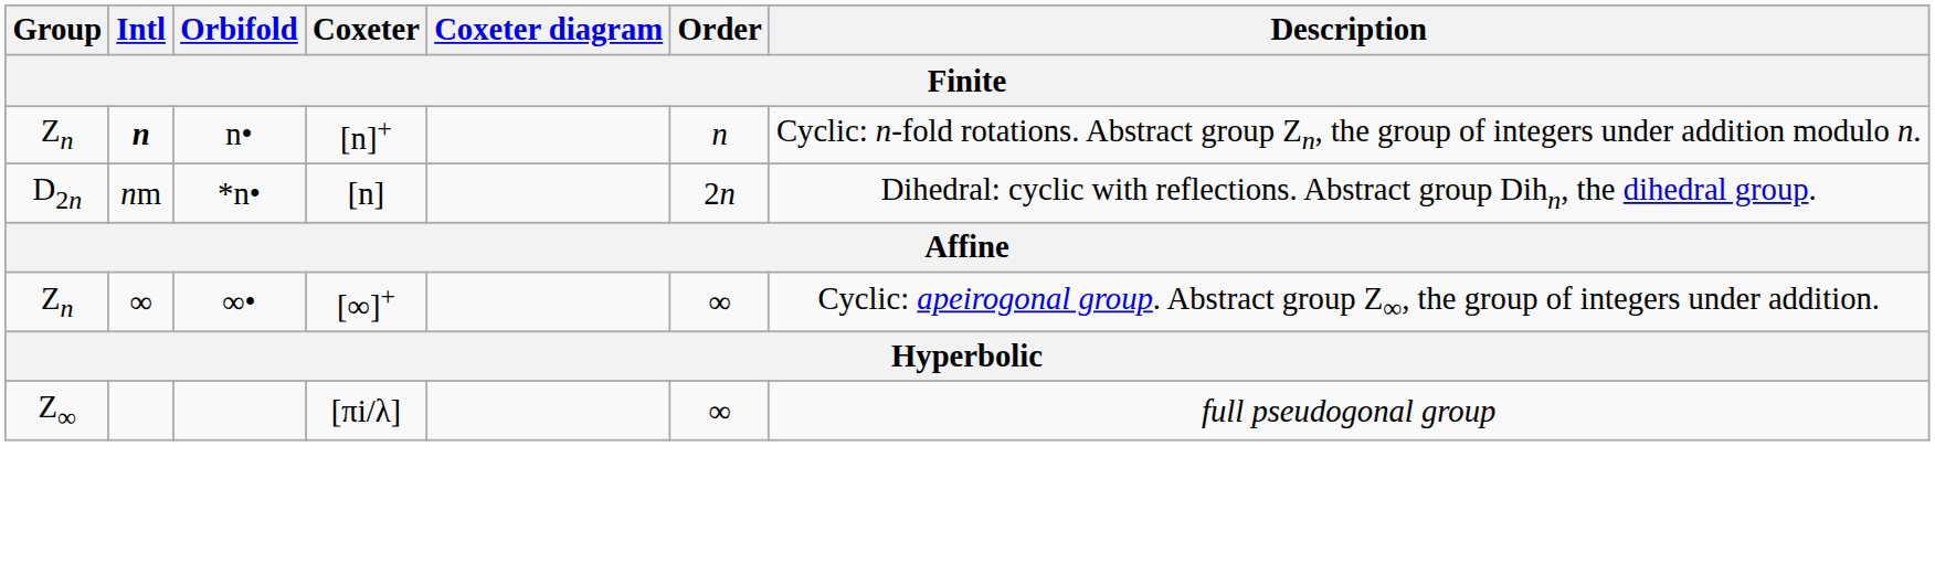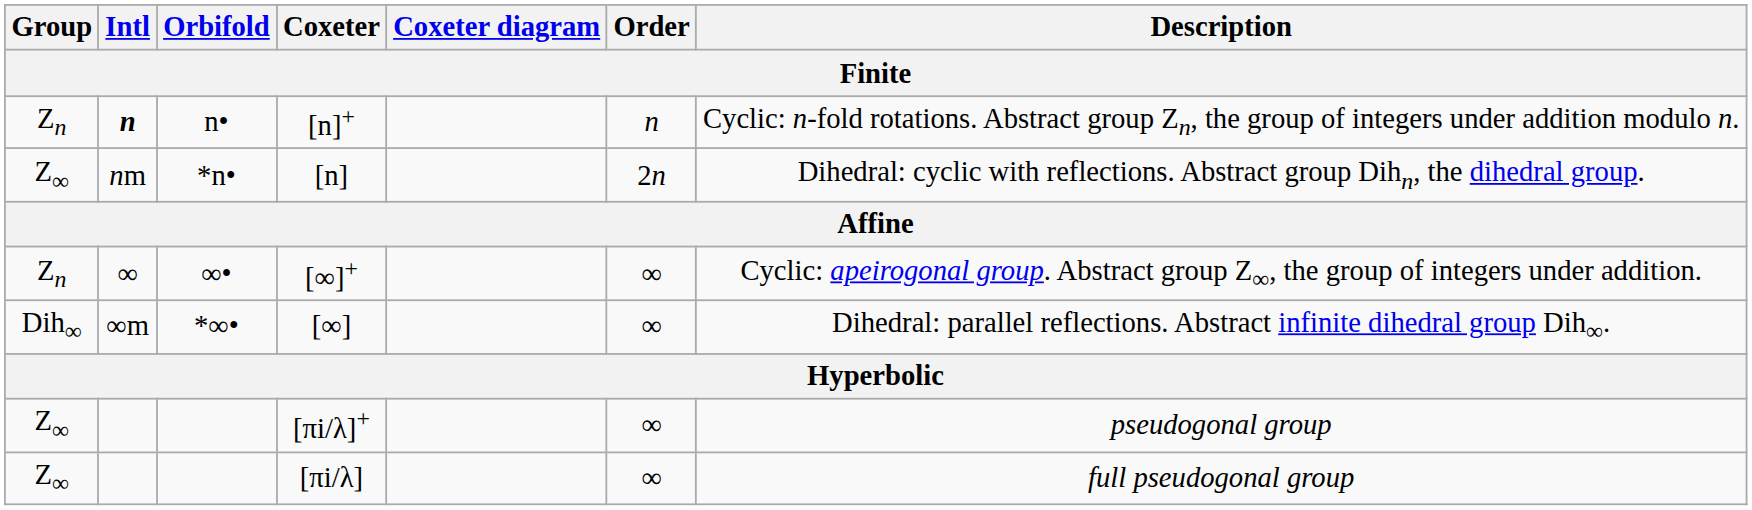 <table class="wikitable">
 <tr>
 <th>Group</th>
 <th><a href='#'>Intl</a></th>
 <th><a href='#'>Orbifold</a></th>
 <th>Coxeter</th>
 <th><a href='#'>Coxeter diagram</a></th>
 <th>Order</th>
 <th>Description</th>
 </tr>
 <tr>
 <th colspan=7>Finite</th>
 </tr>
 <tr align=center>
 <td>Z<sub><em>n</em></sub></td>
 <td><strong><em>n</em></strong></td>
 <td>n•</td>
 <td>[n]<sup>+</sup></td>
 <td></td>
 <td><em>n</em></td>
 <td>Cyclic: <em>n</em>-fold rotations. Abstract group Z<sub><em>n</em></sub>, the group of integers under addition modulo <em>n</em>.</td>
 </tr>
 <tr align=center>
-<td>D<sub>2<em>n</em></sub></td>
+<td>Z<sub>∞</sub></td>
 <td><em>n</em>m</td>
 <td>*n•</td>
 <td>[n]</td>
 <td></td>
 <td>2<em>n</em></td>
 <td>Dihedral: cyclic with reflections. Abstract group Dih<sub><em>n</em></sub>, the <a href='#'>dihedral group</a>.</td>
 </tr>
 <tr>
 <th colspan=7>Affine</th>
 </tr>
 <tr align=center>
 <td>Z<sub><em>n</em></sub></td>
 <td>∞</td>
 <td>∞•</td>
 <td>[∞]<sup>+</sup></td>
 <td></td>
 <td>∞</td>
 <td>Cyclic: <em><a href='#'>apeirogonal group</a></em>. Abstract group Z<sub>∞</sub>, the group of integers under addition.</td>
 </tr>
+<tr align=center>
+<td>Dih<sub>∞</sub></td>
+<td>∞m</td>
+<td>*∞•</td>
+<td>[∞]</td>
+<td></td>
+<td>∞</td>
+<td>Dihedral: parallel reflections. Abstract <a href='#'>infinite dihedral group</a> Dih<sub>∞</sub>.</td>
+</tr>
 <tr>
 <th colspan=7>Hyperbolic</th>
+</tr>
+<tr align=center>
+<td>Z<sub>∞</sub></td>
+<td></td>
+<td></td>
+<td>[πi/λ]<sup>+</sup></td>
+<td></td>
+<td>∞</td>
+<td><em>pseudogonal group</em></td>
 </tr>
 <tr align=center>
 <td>Z<sub>∞</sub></td>
 <td></td>
 <td></td>
 <td>[πi/λ]</td>
 <td></td>
 <td>∞</td>
 <td><em>full pseudogonal group</em></td>
 </tr>
 </table>
